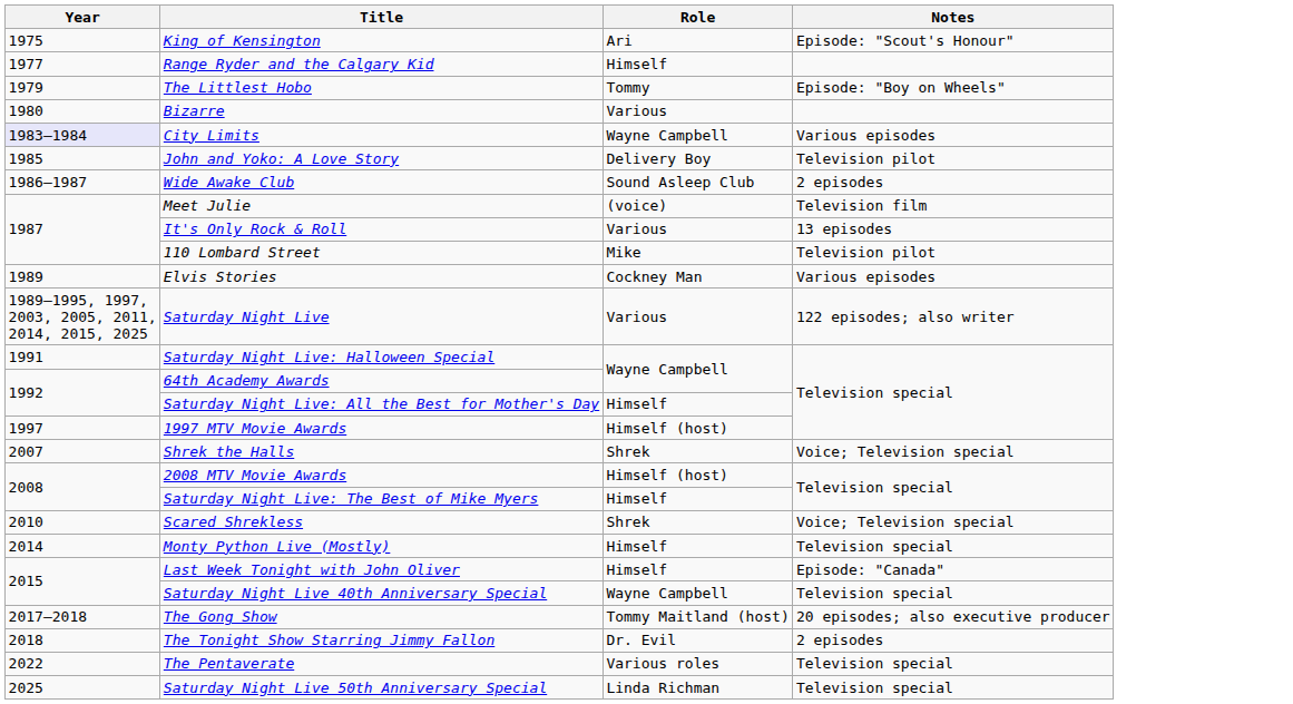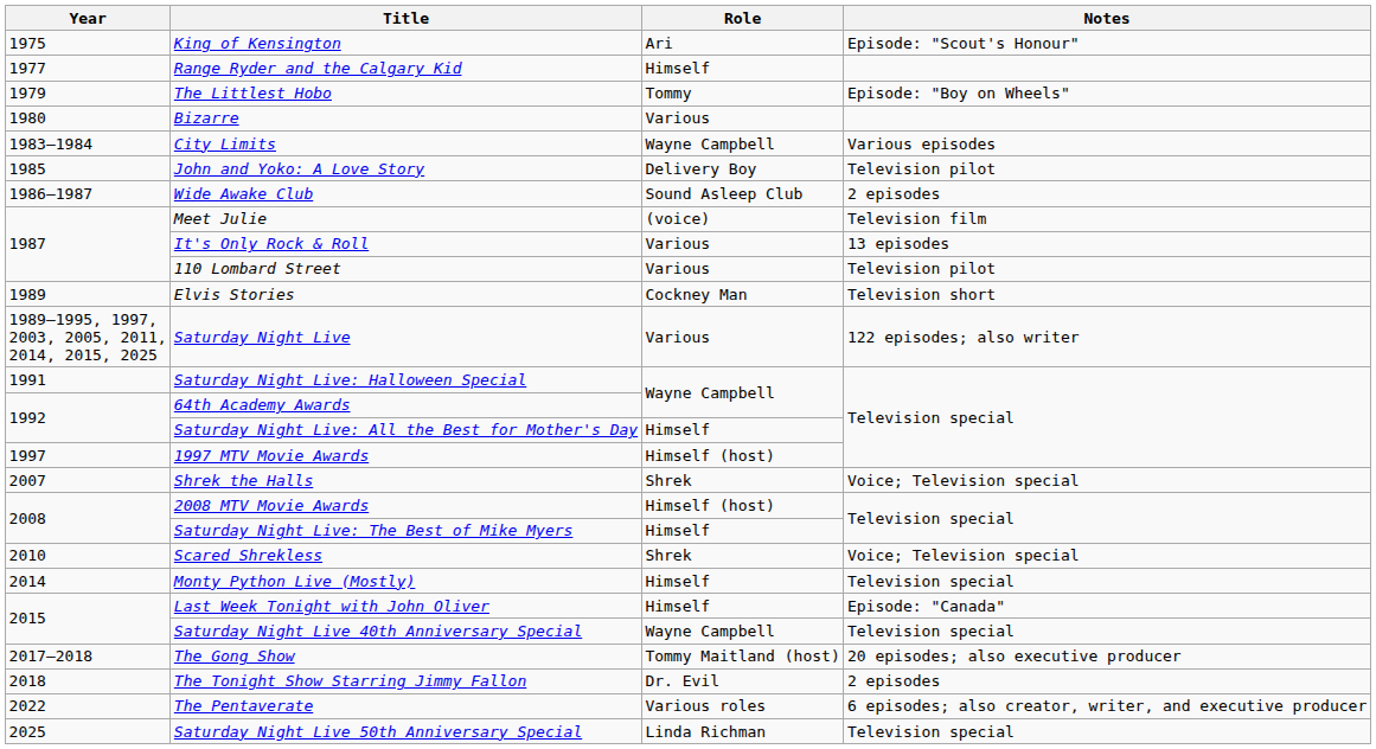 <table class="wikitable sortable">
 <tr>
 <th>Year</th>
 <th>Title</th>
 <th>Role</th>
 <th class="unsortable">Notes</th>
 </tr>
 <tr>
 <td>1975</td>
 <td><em><a href='#'>King of Kensington</a></em></td>
 <td>Ari</td>
 <td>Episode: "Scout's Honour"</td>
 </tr>
 <tr>
 <td>1977</td>
 <td><em><a href='#'>Range Ryder and the Calgary Kid</a></em></td>
 <td>Himself</td>
 <td></td>
 </tr>
 <tr>
 <td>1979</td>
 <td data-sort-value="Littlest Hobo, The"><em><a href='#'>The Littlest Hobo</a></em></td>
 <td>Tommy</td>
 <td>Episode: "Boy on Wheels"</td>
 </tr>
 <tr>
 <td>1980</td>
 <td><em><a href='#'>Bizarre</a></em></td>
 <td>Various</td>
 <td></td>
 </tr>
 <tr>
-<td style="background: lavender;">1983—1984</td>
+<td>1983—1984</td>
 <td><em><a href='#'>City Limits</a></em></td>
 <td>Wayne Campbell</td>
 <td>Various episodes</td>
 </tr>
 <tr>
 <td>1985</td>
 <td><em><a href='#'>John and Yoko: A Love Story</a></em></td>
 <td>Delivery Boy</td>
 <td>Television pilot</td>
 </tr>
 <tr>
 <td>1986–1987</td>
 <td><em><a href='#'>Wide Awake Club</a></em></td>
 <td>Sound Asleep Club</td>
 <td>2 episodes</td>
 </tr>
 <tr>
 <td rowspan=3>1987</td>
 <td><em>Meet Julie</em></td>
 <td>(voice)</td>
 <td>Television film</td>
 </tr>
 <tr>
 <td><em><a href='#'>It's Only Rock & Roll</a></em></td>
 <td>Various</td>
 <td>13 episodes</td>
 </tr>
 <tr>
 <td><em>110 Lombard Street</em></td>
-<td>Mike</td>
+<td>Various</td>
 <td>Television pilot</td>
 </tr>
 <tr>
 <td>1989</td>
 <td><em>Elvis Stories</em></td>
 <td>Cockney Man</td>
-<td>Various episodes</td>
+<td>Television short</td>
 </tr>
 <tr>
 <td>1989–1995, 1997,<br>2003, 2005, 2011,<br>2014, 2015, 2025</td>
 <td><em><a href='#'>Saturday Night Live</a></em></td>
 <td>Various</td>
 <td>122 episodes; also writer</td>
 </tr>
 <tr>
 <td>1991</td>
 <td><em><a href='#'>Saturday Night Live: Halloween Special</a></em></td>
 <td rowspan="2">Wayne Campbell</td>
 <td rowspan="4">Television special</td>
 </tr>
 <tr>
 <td rowspan="2">1992</td>
 <td><em><a href='#'>64th Academy Awards</a></em></td>
 </tr>
 <tr>
 <td><em><a href='#'>Saturday Night Live: All the Best for Mother's Day</a></em></td>
 <td>Himself</td>
 </tr>
 <tr>
 <td>1997</td>
 <td><em><a href='#'>1997 MTV Movie Awards</a></em></td>
 <td>Himself (host)</td>
 </tr>
 <tr>
 <td>2007</td>
 <td><em><a href='#'>Shrek the Halls</a></em></td>
 <td>Shrek</td>
 <td>Voice; Television special</td>
 </tr>
 <tr>
 <td rowspan=2>2008</td>
 <td><em><a href='#'>2008 MTV Movie Awards</a></em></td>
 <td>Himself (host)</td>
 <td rowspan=2>Television special</td>
 </tr>
 <tr>
 <td><em><a href='#'>Saturday Night Live: The Best of Mike Myers</a></em></td>
 <td>Himself</td>
 </tr>
 <tr>
 <td>2010</td>
 <td><em><a href='#'>Scared Shrekless</a></em></td>
 <td>Shrek</td>
 <td>Voice; Television special</td>
 </tr>
 <tr>
 <td>2014</td>
 <td><em><a href='#'>Monty Python Live (Mostly)</a></em></td>
 <td>Himself</td>
 <td>Television special</td>
 </tr>
 <tr>
 <td rowspan="2">2015</td>
 <td><em><a href='#'>Last Week Tonight with John Oliver</a></em></td>
 <td>Himself</td>
 <td>Episode: "Canada"</td>
 </tr>
 <tr>
 <td><em><a href='#'>Saturday Night Live 40th Anniversary Special</a></em></td>
 <td>Wayne Campbell</td>
 <td>Television special</td>
 </tr>
 <tr>
 <td>2017–2018</td>
 <td data-sort-value="Gong Show, The"><em><a href='#'>The Gong Show</a></em></td>
 <td>Tommy Maitland (host)</td>
 <td>20 episodes; also executive producer</td>
 </tr>
 <tr>
 <td>2018</td>
 <td data-sort-value="Tonight Show Starring Jimmy Fallon, The"><em><a href='#'>The Tonight Show Starring Jimmy Fallon</a></em></td>
 <td>Dr. Evil</td>
 <td>2 episodes</td>
 </tr>
 <tr>
 <td>2022</td>
 <td data-sort-value="Pentaverate, The"><em><a href='#'>The Pentaverate</a></em></td>
 <td>Various roles</td>
-<td>Television special</td>
+<td>6 episodes; also creator, writer, and executive producer</td>
 </tr>
 <tr>
 <td>2025</td>
 <td><em><a href='#'>Saturday Night Live 50th Anniversary Special</a></em></td>
 <td>Linda Richman</td>
 <td>Television special</td>
 </tr>
 <tr>
 </tr>
 </table>
